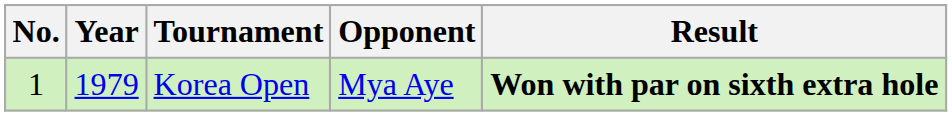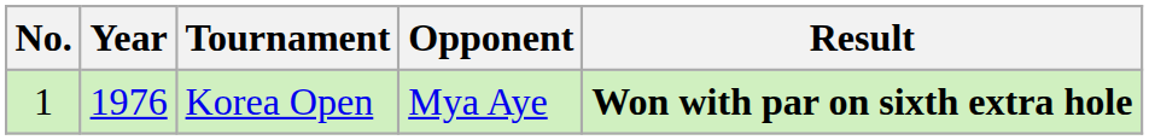 <table class="wikitable" style="font-size:95%;">
 <tr>
 <th>No.</th>
 <th>Year</th>
 <th>Tournament</th>
 <th>Opponent</th>
 <th>Result</th>
 </tr>
 <tr style="background:#D0F0C0;">
 <td align=center>1</td>
-<td><a href='#'>1979</a></td>
+<td><a href='#'>1976</a></td>
 <td><a href='#'>Korea Open</a></td>
 <td> <a href='#'>Mya Aye</a></td>
 <td><strong>Won with par on sixth extra hole</strong></td>
 </tr>
 </table>
